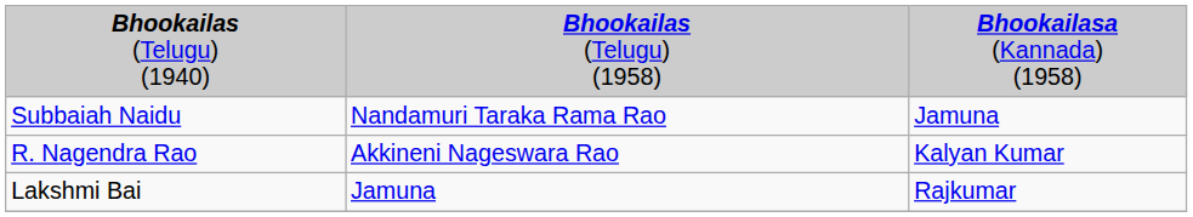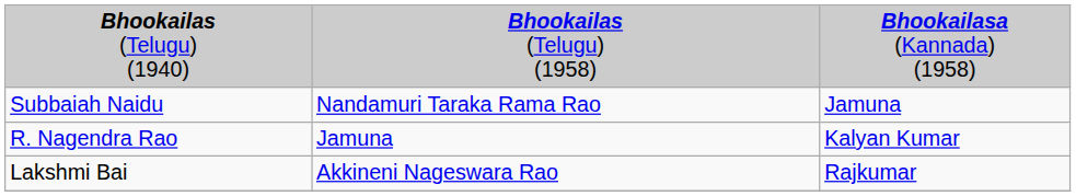 <table class="wikitable" style="width:50%;">
 <tr style="background:#ccc; text-align:center;">
 <td><strong><em>Bhookailas</em></strong><br>(<a href='#'>Telugu</a>)<br>(1940)</td>
 <td><strong><em><a href='#'>Bhookailas</a></em></strong><br>(<a href='#'>Telugu</a>)<br>(1958)</td>
 <td><strong><em><a href='#'>Bhookailasa</a></em></strong><br>(<a href='#'>Kannada</a>)<br>(1958)</td>
 </tr>
 <tr>
 <td><a href='#'>Subbaiah Naidu</a></td>
 <td><a href='#'>Nandamuri Taraka Rama Rao</a></td>
 <td><a href='#'>Jamuna</a></td>
 </tr>
 <tr>
 <td><a href='#'>R. Nagendra Rao</a></td>
-<td><a href='#'>Akkineni Nageswara Rao</a></td>
+<td><a href='#'>Jamuna</a></td>
 <td><a href='#'>Kalyan Kumar</a></td>
 </tr>
 <tr>
 <td>Lakshmi Bai</td>
-<td><a href='#'>Jamuna</a></td>
+<td><a href='#'>Akkineni Nageswara Rao</a></td>
 <td><a href='#'>Rajkumar</a></td>
 </tr>
 <tr>
 </tr>
 </table>
